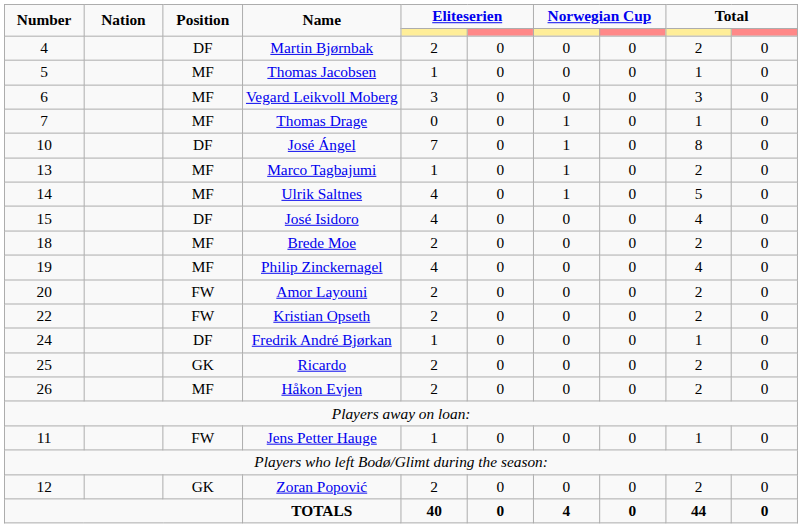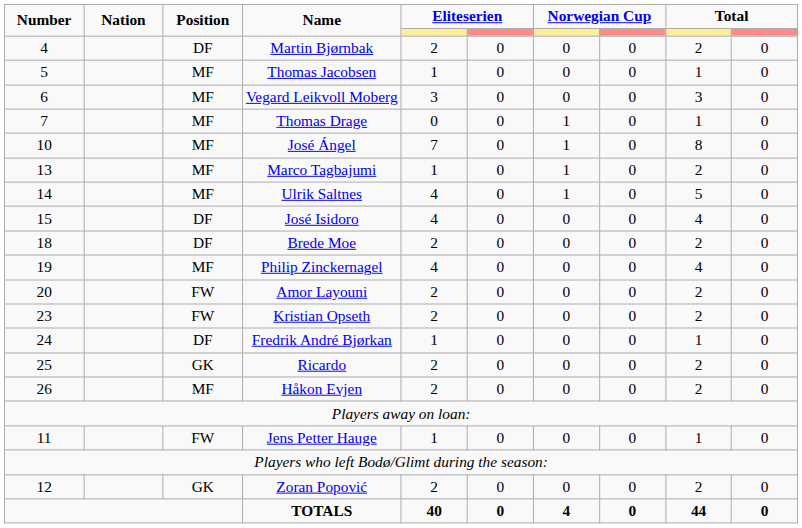 <table class="wikitable" style="font-size: 100%; text-align: center;">
 <tr>
 <td rowspan="2" width="10%" align="center"><strong>Number</strong></td>
 <td rowspan="2" width="10%" align="center"><strong>Nation</strong></td>
 <td rowspan="2" width="10%" align="center"><strong>Position</strong></td>
 <td rowspan="2" width="20%" align="center"><strong>Name</strong></td>
 <td colspan="2" align="center"><strong><a href='#'>Eliteserien</a></strong></td>
 <td colspan="2" align="center"><strong><a href='#'>Norwegian Cup</a></strong></td>
 <td colspan="2" align="center"><strong>Total</strong></td>
 </tr>
 <tr>
 <th width=60 style="background: #FFEE99"></th>
 <th width=60 style="background: #FF8888"></th>
 <th width=60 style="background: #FFEE99"></th>
 <th width=60 style="background: #FF8888"></th>
 <th width=60 style="background: #FFEE99"></th>
 <th width=60 style="background: #FF8888"></th>
 </tr>
 <tr>
 <td>4</td>
 <td></td>
 <td>DF</td>
 <td><a href='#'>Martin Bjørnbak</a></td>
 <td>2</td>
 <td>0</td>
 <td>0</td>
 <td>0</td>
 <td>2</td>
 <td>0</td>
 </tr>
 <tr>
 <td>5</td>
 <td></td>
 <td>MF</td>
 <td><a href='#'>Thomas Jacobsen</a></td>
 <td>1</td>
 <td>0</td>
 <td>0</td>
 <td>0</td>
 <td>1</td>
 <td>0</td>
 </tr>
 <tr>
 <td>6</td>
 <td></td>
 <td>MF</td>
 <td><a href='#'>Vegard Leikvoll Moberg</a></td>
 <td>3</td>
 <td>0</td>
 <td>0</td>
 <td>0</td>
 <td>3</td>
 <td>0</td>
 </tr>
 <tr>
 <td>7</td>
 <td></td>
 <td>MF</td>
 <td><a href='#'>Thomas Drage</a></td>
 <td>0</td>
 <td>0</td>
 <td>1</td>
 <td>0</td>
 <td>1</td>
 <td>0</td>
 </tr>
 <tr>
 <td>10</td>
 <td></td>
-<td>DF</td>
+<td>MF</td>
 <td><a href='#'>José Ángel</a></td>
 <td>7</td>
 <td>0</td>
 <td>1</td>
 <td>0</td>
 <td>8</td>
 <td>0</td>
 </tr>
 <tr>
 <td>13</td>
 <td></td>
 <td>MF</td>
 <td><a href='#'>Marco Tagbajumi</a></td>
 <td>1</td>
 <td>0</td>
 <td>1</td>
 <td>0</td>
 <td>2</td>
 <td>0</td>
 </tr>
 <tr>
 <td>14</td>
 <td></td>
 <td>MF</td>
 <td><a href='#'>Ulrik Saltnes</a></td>
 <td>4</td>
 <td>0</td>
 <td>1</td>
 <td>0</td>
 <td>5</td>
 <td>0</td>
 </tr>
 <tr>
 <td>15</td>
 <td></td>
 <td>DF</td>
 <td><a href='#'>José Isidoro</a></td>
 <td>4</td>
 <td>0</td>
 <td>0</td>
 <td>0</td>
 <td>4</td>
 <td>0</td>
 </tr>
 <tr>
 <td>18</td>
 <td></td>
-<td>MF</td>
+<td>DF</td>
 <td><a href='#'>Brede Moe</a></td>
 <td>2</td>
 <td>0</td>
 <td>0</td>
 <td>0</td>
 <td>2</td>
 <td>0</td>
 </tr>
 <tr>
 <td>19</td>
 <td></td>
 <td>MF</td>
 <td><a href='#'>Philip Zinckernagel</a></td>
 <td>4</td>
 <td>0</td>
 <td>0</td>
 <td>0</td>
 <td>4</td>
 <td>0</td>
 </tr>
 <tr>
 <td>20</td>
 <td></td>
 <td>FW</td>
 <td><a href='#'>Amor Layouni</a></td>
 <td>2</td>
 <td>0</td>
 <td>0</td>
 <td>0</td>
 <td>2</td>
 <td>0</td>
 </tr>
 <tr>
-<td>22</td>
+<td>23</td>
 <td></td>
 <td>FW</td>
 <td><a href='#'>Kristian Opseth</a></td>
 <td>2</td>
 <td>0</td>
 <td>0</td>
 <td>0</td>
 <td>2</td>
 <td>0</td>
 </tr>
 <tr>
 <td>24</td>
 <td></td>
 <td>DF</td>
 <td><a href='#'>Fredrik André Bjørkan</a></td>
 <td>1</td>
 <td>0</td>
 <td>0</td>
 <td>0</td>
 <td>1</td>
 <td>0</td>
 </tr>
 <tr>
 <td>25</td>
 <td></td>
 <td>GK</td>
 <td><a href='#'>Ricardo</a></td>
 <td>2</td>
 <td>0</td>
 <td>0</td>
 <td>0</td>
 <td>2</td>
 <td>0</td>
 </tr>
 <tr>
 <td>26</td>
 <td></td>
 <td>MF</td>
 <td><a href='#'>Håkon Evjen</a></td>
 <td>2</td>
 <td>0</td>
 <td>0</td>
 <td>0</td>
 <td>2</td>
 <td>0</td>
 </tr>
 <tr>
 <td colspan="14"><em>Players away on loan:</em></td>
 </tr>
 <tr>
 <td>11</td>
 <td></td>
 <td>FW</td>
 <td><a href='#'>Jens Petter Hauge</a></td>
 <td>1</td>
 <td>0</td>
 <td>0</td>
 <td>0</td>
 <td>1</td>
 <td>0</td>
 </tr>
 <tr>
 <td colspan="14"><em>Players who left Bodø/Glimt during the season:</em></td>
 </tr>
 <tr>
 <td>12</td>
 <td></td>
 <td>GK</td>
 <td><a href='#'>Zoran Popović</a></td>
 <td>2</td>
 <td>0</td>
 <td>0</td>
 <td>0</td>
 <td>2</td>
 <td>0</td>
 </tr>
 <tr>
 <td colspan="3"></td>
 <td><strong>TOTALS</strong></td>
 <td><strong>40</strong></td>
 <td><strong>0</strong></td>
 <td><strong>4</strong></td>
 <td><strong>0</strong></td>
 <td><strong>44</strong></td>
 <td><strong>0</strong></td>
 </tr>
 </table>
